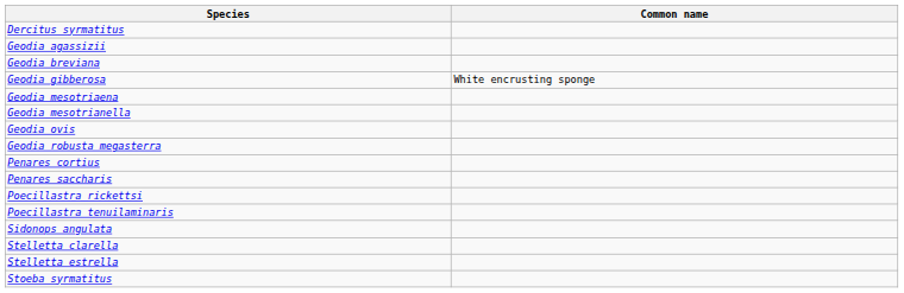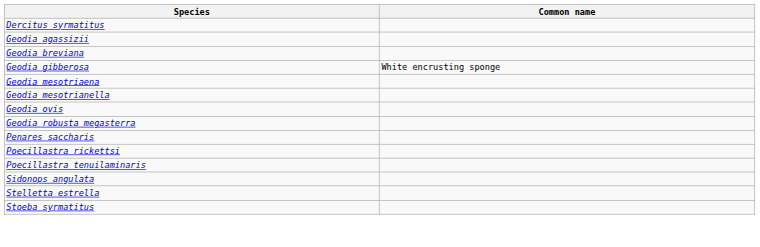 <table width=90% class="wikitable">
 <tr>
 <th width=25%>Species</th>
 <th width=25%>Common name</th>
 </tr>
 <tr>
 <td><em><a href='#'>Dercitus syrmatitus</a></em></td>
 <td></td>
 </tr>
 <tr>
 <td><em><a href='#'>Geodia agassizii</a></em></td>
 <td></td>
 </tr>
 <tr>
 <td><em><a href='#'>Geodia breviana</a></em></td>
 <td></td>
 </tr>
 <tr>
 <td><em><a href='#'>Geodia gibberosa</a></em></td>
 <td>White encrusting sponge</td>
 </tr>
 <tr>
 <td><em><a href='#'>Geodia mesotriaena</a></em></td>
 <td></td>
 </tr>
 <tr>
 <td><em><a href='#'>Geodia mesotrianella</a></em></td>
 <td></td>
 </tr>
 <tr>
 <td><em><a href='#'>Geodia ovis</a></em></td>
 <td></td>
 </tr>
 <tr>
 <td><em><a href='#'>Geodia robusta megasterra</a></em></td>
 <td></td>
 </tr>
 <tr>
-<td><em><a href='#'>Penares cortius</a></em></td>
-<td></td>
-</tr>
-<tr>
 <td><em><a href='#'>Penares saccharis</a></em></td>
 <td></td>
 </tr>
 <tr>
 <td><em><a href='#'>Poecillastra rickettsi</a></em></td>
 <td></td>
 </tr>
 <tr>
 <td><em><a href='#'>Poecillastra tenuilaminaris</a></em></td>
 <td></td>
 </tr>
 <tr>
 <td><em><a href='#'>Sidonops angulata</a></em></td>
 <td></td>
 </tr>
 <tr>
-<td><em><a href='#'>Stelletta clarella</a></em></td>
-<td></td>
-</tr>
-<tr>
 <td><em><a href='#'>Stelletta estrella</a></em></td>
 <td></td>
 </tr>
 <tr>
 <td><em><a href='#'>Stoeba syrmatitus</a></em></td>
 <td></td>
 </tr>
 </table>
